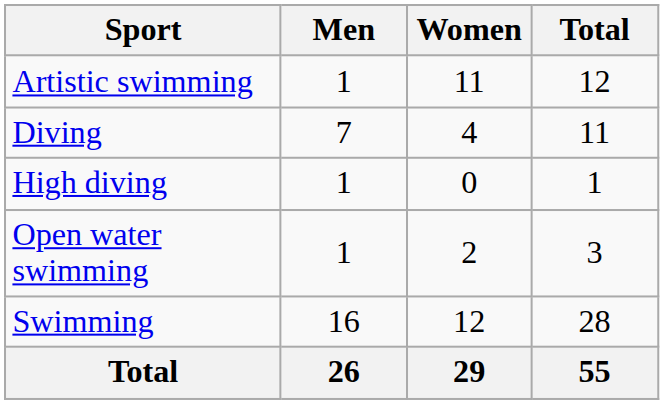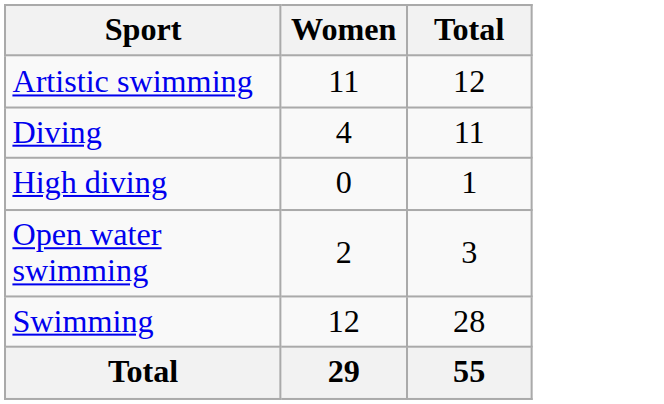 <table class="wikitable sortable" style="text-align:center;">
 <tr>
 <th width=130>Sport</th>
-<th width=55>Men</th>
 <th width=55>Women</th>
 <th width=55>Total</th>
 </tr>
 <tr>
 <td align=left><a href='#'>Artistic swimming</a></td>
-<td>1</td>
 <td>11</td>
 <td>12</td>
 </tr>
 <tr>
 <td align=left><a href='#'>Diving</a></td>
-<td>7</td>
 <td>4</td>
 <td>11</td>
 </tr>
 <tr>
 <td align=left><a href='#'>High diving</a></td>
-<td>1</td>
 <td>0</td>
 <td>1</td>
 </tr>
 <tr>
 <td align=left><a href='#'>Open water swimming</a></td>
-<td>1</td>
 <td>2</td>
 <td>3</td>
 </tr>
 <tr>
 <td align=left><a href='#'>Swimming</a></td>
-<td>16</td>
 <td>12</td>
 <td>28</td>
 </tr>
 <tr>
 <th>Total</th>
-<th>26</th>
 <th>29</th>
 <th><strong>55</strong></th>
 </tr>
 </table>
